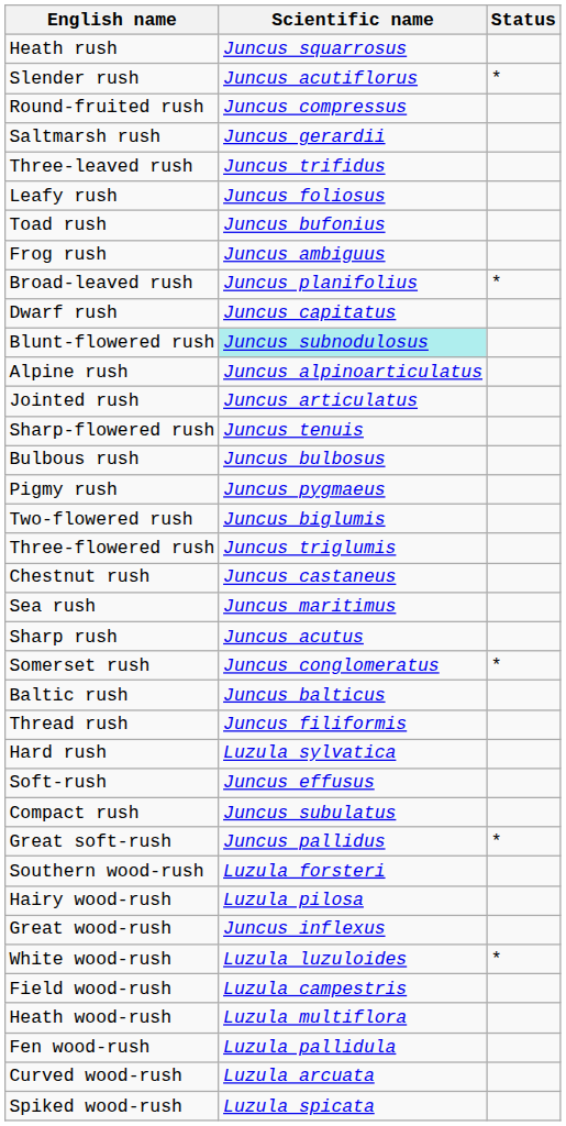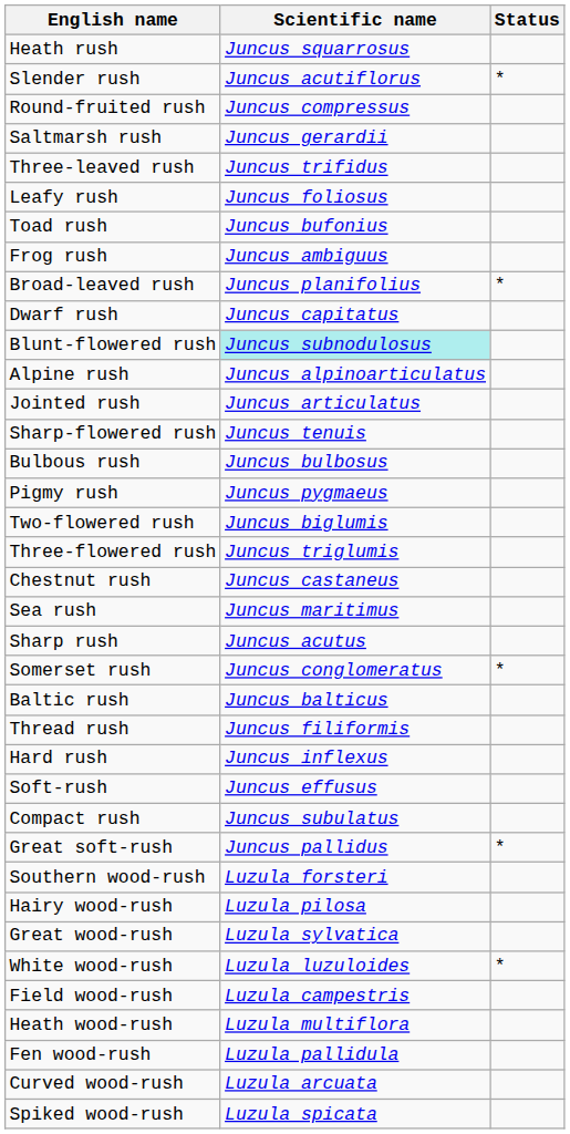 <table class="wikitable" |>
 <tr>
 <th>English name</th>
 <th>Scientific name</th>
 <th>Status</th>
 </tr>
 <tr>
 <td>Heath rush</td>
 <td><em><a href='#'>Juncus squarrosus</a></em></td>
 <td></td>
 </tr>
 <tr>
 <td>Slender rush</td>
 <td><em><a href='#'>Juncus acutiflorus</a></em></td>
 <td>*</td>
 </tr>
 <tr>
 <td>Round-fruited rush</td>
 <td><em><a href='#'>Juncus compressus</a></em></td>
 <td></td>
 </tr>
 <tr>
 <td>Saltmarsh rush</td>
 <td><em><a href='#'>Juncus gerardii</a></em></td>
 <td></td>
 </tr>
 <tr>
 <td>Three-leaved rush</td>
 <td><em><a href='#'>Juncus trifidus</a></em></td>
 <td></td>
 </tr>
 <tr>
 <td>Leafy rush</td>
 <td><em><a href='#'>Juncus foliosus</a></em></td>
 <td></td>
 </tr>
 <tr>
 <td>Toad rush</td>
 <td><em><a href='#'>Juncus bufonius</a></em></td>
 <td></td>
 </tr>
 <tr>
 <td>Frog rush</td>
 <td><em><a href='#'>Juncus ambiguus</a></em></td>
 <td></td>
 </tr>
 <tr>
 <td>Broad-leaved rush</td>
 <td><em><a href='#'>Juncus planifolius</a></em></td>
 <td>*</td>
 </tr>
 <tr>
 <td>Dwarf rush</td>
 <td><em><a href='#'>Juncus capitatus</a></em></td>
 <td></td>
 </tr>
 <tr>
 <td>Blunt-flowered rush</td>
 <td style="background: paleturquoise;"><em><a href='#'>Juncus subnodulosus</a></em></td>
 <td></td>
 </tr>
 <tr>
 <td>Alpine rush</td>
 <td><em><a href='#'>Juncus alpinoarticulatus</a></em></td>
 <td></td>
 </tr>
 <tr>
 <td>Jointed rush</td>
 <td><em><a href='#'>Juncus articulatus</a></em></td>
 <td></td>
 </tr>
 <tr>
 <td>Sharp-flowered rush</td>
 <td><em><a href='#'>Juncus tenuis</a></em></td>
 <td></td>
 </tr>
 <tr>
 <td>Bulbous rush</td>
 <td><em><a href='#'>Juncus bulbosus</a></em></td>
 <td></td>
 </tr>
 <tr>
 <td>Pigmy rush</td>
 <td><em><a href='#'>Juncus pygmaeus</a></em></td>
 <td></td>
 </tr>
 <tr>
 <td>Two-flowered rush</td>
 <td><em><a href='#'>Juncus biglumis</a></em></td>
 <td></td>
 </tr>
 <tr>
 <td>Three-flowered rush</td>
 <td><em><a href='#'>Juncus triglumis</a></em></td>
 <td></td>
 </tr>
 <tr>
 <td>Chestnut rush</td>
 <td><em><a href='#'>Juncus castaneus</a></em></td>
 <td></td>
 </tr>
 <tr>
 <td>Sea rush</td>
 <td><em><a href='#'>Juncus maritimus</a></em></td>
 <td></td>
 </tr>
 <tr>
 <td>Sharp rush</td>
 <td><em><a href='#'>Juncus acutus</a></em></td>
 <td></td>
 </tr>
 <tr>
 <td>Somerset rush</td>
 <td><em><a href='#'>Juncus conglomeratus</a></em></td>
 <td>*</td>
 </tr>
 <tr>
 <td>Baltic rush</td>
 <td><em><a href='#'>Juncus balticus</a></em></td>
 <td></td>
 </tr>
 <tr>
 <td>Thread rush</td>
 <td><em><a href='#'>Juncus filiformis</a></em></td>
 <td></td>
 </tr>
 <tr>
 <td>Hard rush</td>
-<td><em><a href='#'>Luzula sylvatica</a></em></td>
+<td><em><a href='#'>Juncus inflexus</a></em></td>
 <td></td>
 </tr>
 <tr>
 <td>Soft-rush</td>
 <td><em><a href='#'>Juncus effusus</a></em></td>
 <td></td>
 </tr>
 <tr>
 <td>Compact rush</td>
 <td><em><a href='#'>Juncus subulatus</a></em></td>
 <td></td>
 </tr>
 <tr>
 <td>Great soft-rush</td>
 <td><em><a href='#'>Juncus pallidus</a></em></td>
 <td>*</td>
 </tr>
 <tr>
 <td>Southern wood-rush</td>
 <td><em><a href='#'>Luzula forsteri</a></em></td>
 <td></td>
 </tr>
 <tr>
 <td>Hairy wood-rush</td>
 <td><em><a href='#'>Luzula pilosa</a></em></td>
 <td></td>
 </tr>
 <tr>
 <td>Great wood-rush</td>
-<td><em><a href='#'>Juncus inflexus</a></em></td>
+<td><em><a href='#'>Luzula sylvatica</a></em></td>
 <td></td>
 </tr>
 <tr>
 <td>White wood-rush</td>
 <td><em><a href='#'>Luzula luzuloides</a></em></td>
 <td>*</td>
 </tr>
 <tr>
 <td>Field wood-rush</td>
 <td><em><a href='#'>Luzula campestris</a></em></td>
 <td></td>
 </tr>
 <tr>
 <td>Heath wood-rush</td>
 <td><em><a href='#'>Luzula multiflora</a></em></td>
 <td></td>
 </tr>
 <tr>
 <td>Fen wood-rush</td>
 <td><em><a href='#'>Luzula pallidula</a></em></td>
 <td></td>
 </tr>
 <tr>
 <td>Curved wood-rush</td>
 <td><em><a href='#'>Luzula arcuata</a></em></td>
 <td></td>
 </tr>
 <tr>
 <td>Spiked wood-rush</td>
 <td><em><a href='#'>Luzula spicata</a></em></td>
 <td></td>
 </tr>
 </table>
